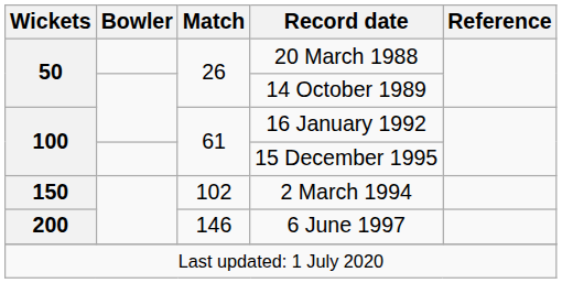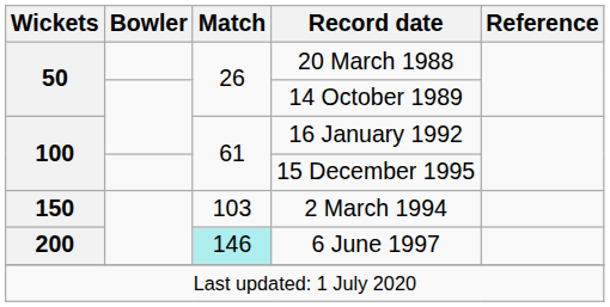 <table class="wikitable plainrowheaders sortable" style="text-align:center;">
 <tr>
 <th scope="col" style="text-align:center;">Wickets</th>
 <th scope="col" style="text-align:center;">Bowler</th>
 <th scope="col" style="text-align:center;">Match</th>
 <th scope="col" style="text-align:center;">Record date</th>
 <th scope="col" style="text-align:center;">Reference</th>
 </tr>
 <tr>
 <th scope="row" style=text-align:center; rowspan=2>50</th>
 <td></td>
 <td rowspan=2>26</td>
 <td>20 March 1988</td>
 <td rowspan=2></td>
 </tr>
 <tr>
 <td rowspan=2></td>
 <td>14 October 1989</td>
 </tr>
 <tr>
 <th scope="row" style=text-align:center; rowspan=2>100</th>
 <td rowspan=2>61</td>
 <td>16 January 1992</td>
 <td rowspan=2></td>
 </tr>
 <tr>
 <td></td>
 <td>15 December 1995</td>
 </tr>
 <tr>
 <th scope="row" style=text-align:center;>150</th>
 <td rowspan=2></td>
-<td>102</td>
+<td>103</td>
 <td>2 March 1994</td>
 <td></td>
 </tr>
 <tr>
 <th scope="row" style=text-align:center;>200</th>
-<td>146</td>
+<td style="background: paleturquoise;">146</td>
 <td>6 June 1997</td>
 <td></td>
 </tr>
 <tr>
 </tr>
 <tr class=sortbottom>
 <td colspan=5><small>Last updated: 1 July 2020</small></td>
 </tr>
 </table>
